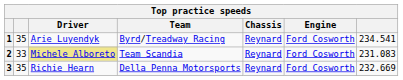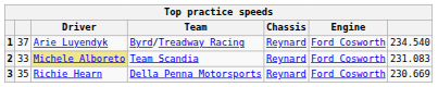 <table class="wikitable" style="font-size:95%;">
 <tr>
 <th colspan=7>Top practice speeds</th>
 </tr>
 <tr>
 <th></th>
 <th></th>
 <th>Driver</th>
 <th>Team</th>
 <th>Chassis</th>
 <th>Engine</th>
 <th></th>
 </tr>
 <tr>
 <th>1</th>
-<td style="text-align:center;">35</td>
+<td style="text-align:center;">37</td>
 <td> <a href='#'>Arie Luyendyk</a></td>
 <td><a href='#'>Byrd</a>/<a href='#'>Treadway Racing</a></td>
 <td><a href='#'>Reynard</a></td>
 <td><a href='#'>Ford Cosworth</a></td>
-<td>234.541</td>
+<td>234.540</td>
 </tr>
 <tr>
 <th>2</th>
 <td style="text-align:center;">33</td>
 <td style="background: khaki;"> <a href='#'>Michele Alboreto</a> <strong></strong></td>
 <td><a href='#'>Team Scandia</a></td>
 <td><a href='#'>Reynard</a></td>
 <td><a href='#'>Ford Cosworth</a></td>
 <td>231.083</td>
 </tr>
 <tr>
 <th>3</th>
 <td style="text-align:center;">35</td>
 <td> <a href='#'>Richie Hearn</a> <strong></strong></td>
 <td><a href='#'>Della Penna Motorsports</a></td>
 <td><a href='#'>Reynard</a></td>
 <td><a href='#'>Ford Cosworth</a></td>
-<td>232.669</td>
+<td>230.669</td>
 </tr>
 </table>
